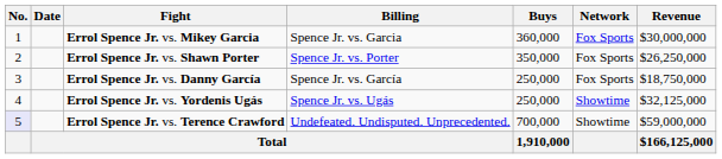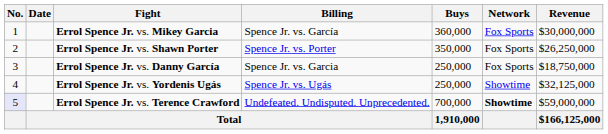 <table class="wikitable sortable">
 <tr>
 <th>No.</th>
 <th>Date</th>
 <th>Fight</th>
 <th>Billing</th>
 <th>Buys</th>
 <th>Network</th>
 <th>Revenue</th>
 </tr>
 <tr>
 <td align=center>1</td>
 <td></td>
 <td><strong>Errol Spence Jr.</strong> vs. <strong>Mikey Garcia</strong></td>
-<td>Spence Jr. vs. Garcia</td>
+<td>Spence Jr. vs. García</td>
 <td>360,000</td>
 <td><a href='#'>Fox Sports</a></td>
 <td>$30,000,000</td>
 </tr>
 <tr>
 <td align=center>2</td>
 <td></td>
 <td><strong>Errol Spence Jr.</strong> vs. <strong>Shawn Porter</strong></td>
 <td><a href='#'>Spence Jr. vs. Porter</a></td>
 <td>350,000</td>
 <td>Fox Sports</td>
 <td>$26,250,000</td>
 </tr>
 <tr>
 <td align=center>3</td>
 <td></td>
 <td><strong>Errol Spence Jr.</strong> vs. <strong>Danny García</strong></td>
-<td>Spence Jr. vs. García</td>
+<td>Spence Jr. vs. Garcia</td>
 <td>250,000</td>
 <td>Fox Sports</td>
 <td>$18,750,000</td>
 </tr>
 <tr>
 <td align=center>4</td>
 <td></td>
 <td><strong>Errol Spence Jr.</strong> vs. <strong>Yordenis Ugás</strong></td>
 <td><a href='#'>Spence Jr. vs. Ugás</a></td>
 <td>250,000</td>
 <td><a href='#'>Showtime</a></td>
 <td>$32,125,000</td>
 </tr>
 <tr>
 <td align=center style="background: lavender;">5</td>
 <td></td>
 <td><strong>Errol Spence Jr.</strong> vs. <strong>Terence Crawford</strong></td>
 <td><a href='#'>Undefeated. Undisputed. Unprecedented.</a></td>
 <td>700,000</td>
-<td>Showtime</td>
+<td><strong>Showtime</strong></td>
 <td>$59,000,000</td>
 </tr>
 <tr>
 <th></th>
 <th colspan="3">Total</th>
 <th>1,910,000</th>
 <th></th>
 <th>$166,125,000</th>
 </tr>
 </table>
